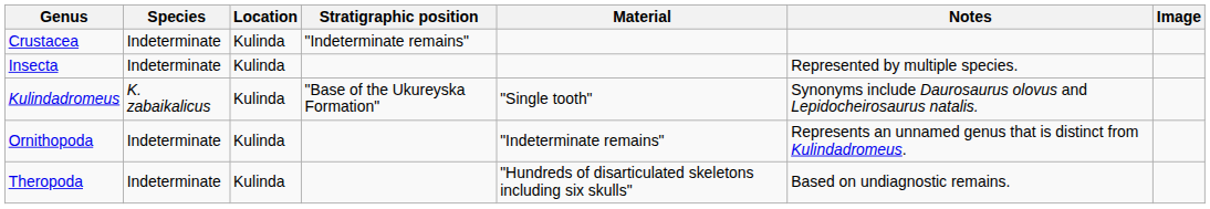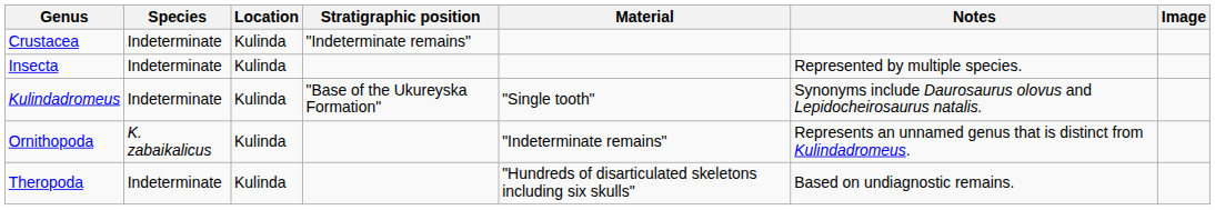 <table class="wikitable">
 <tr>
 <th>Genus</th>
 <th>Species</th>
 <th>Location</th>
 <th>Stratigraphic position</th>
 <th>Material</th>
 <th>Notes</th>
 <th>Image</th>
 </tr>
 <tr>
 <td><a href='#'>Crustacea</a></td>
 <td>Indeterminate</td>
 <td>Kulinda</td>
 <td>"Indeterminate remains"</td>
 <td></td>
 <td></td>
 </tr>
 <tr>
 <td><a href='#'>Insecta</a></td>
 <td>Indeterminate</td>
 <td>Kulinda</td>
 <td></td>
 <td></td>
 <td>Represented by multiple species.</td>
 <td></td>
 </tr>
 <tr>
 <td><em><a href='#'>Kulindadromeus</a></em></td>
-<td><em>K. zabaikalicus</em></td>
+<td>Indeterminate</td>
 <td>Kulinda<em></em></td>
 <td>"Base of the Ukureyska Formation"<em></em></td>
 <td>"Single tooth"</td>
 <td>Synonyms include <em>Daurosaurus olovus</em> and <em>Lepidocheirosaurus natalis.</em></td>
 <td></td>
 </tr>
 <tr>
 <td><a href='#'>Ornithopoda</a></td>
-<td>Indeterminate</td>
+<td><em>K. zabaikalicus</em></td>
 <td>Kulinda</td>
 <td></td>
 <td>"Indeterminate remains"</td>
 <td>Represents an unnamed genus that is distinct from <em><a href='#'>Kulindadromeus</a></em>.</td>
 <td></td>
 </tr>
 <tr>
 <td><a href='#'>Theropoda</a></td>
 <td>Indeterminate</td>
 <td>Kulinda</td>
 <td></td>
 <td>"Hundreds of disarticulated skeletons including six skulls"<em></em></td>
 <td>Based on undiagnostic remains.</td>
 <td></td>
 </tr>
 </table>
